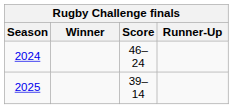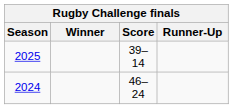 <table class="wikitable sortable" style="text-align:left; width:50%">
 <tr>
 <th colspan=4>Rugby Challenge finals</th>
 </tr>
 <tr>
 <th style="width:10%;">Season</th>
 <th style="width:40%;">Winner</th>
 <th style="width:10%;">Score</th>
 <th style="width:40%;">Runner-Up</th>
 </tr>
 <tr>
+<td style="text-align:center"><a href='#'>2025</a></td>
+<td></td>
+<td style="text-align:center">39–14</td>
+<td></td>
+</tr>
+<tr>
 <td style="text-align:center"><a href='#'>2024</a></td>
 <td></td>
 <td style="text-align:center">46–24</td>
 <td></td>
 </tr>
-<tr>
-<td style="text-align:center"><a href='#'>2025</a></td>
-<td></td>
-<td style="text-align:center">39–14</td>
-<td></td>
-</tr>
 </table>
